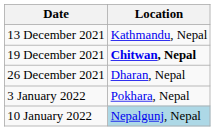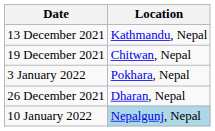 <table class="wikitable">
 <tr>
 <th>Date</th>
 <th>Location</th>
 </tr>
 <tr>
 <td>13 December 2021</td>
 <td><a href='#'>Kathmandu</a>, Nepal</td>
 </tr>
 <tr>
 <td>19 December 2021</td>
-<td><strong><a href='#'>Chitwan</a>, Nepal</strong></td>
+<td><a href='#'>Chitwan</a>, Nepal</td>
+</tr>
+<tr>
+<td>3 January 2022</td>
+<td><a href='#'>Pokhara</a>, Nepal</td>
 </tr>
 <tr>
 <td>26 December 2021</td>
 <td><a href='#'>Dharan</a>, Nepal</td>
 </tr>
 <tr>
-<td>3 January 2022</td>
-<td><a href='#'>Pokhara</a>, Nepal</td>
-</tr>
-<tr>
 <td>10 January 2022</td>
 <td style="background: lightblue;"><a href='#'>Nepalgunj</a>, Nepal</td>
 </tr>
 </table>
